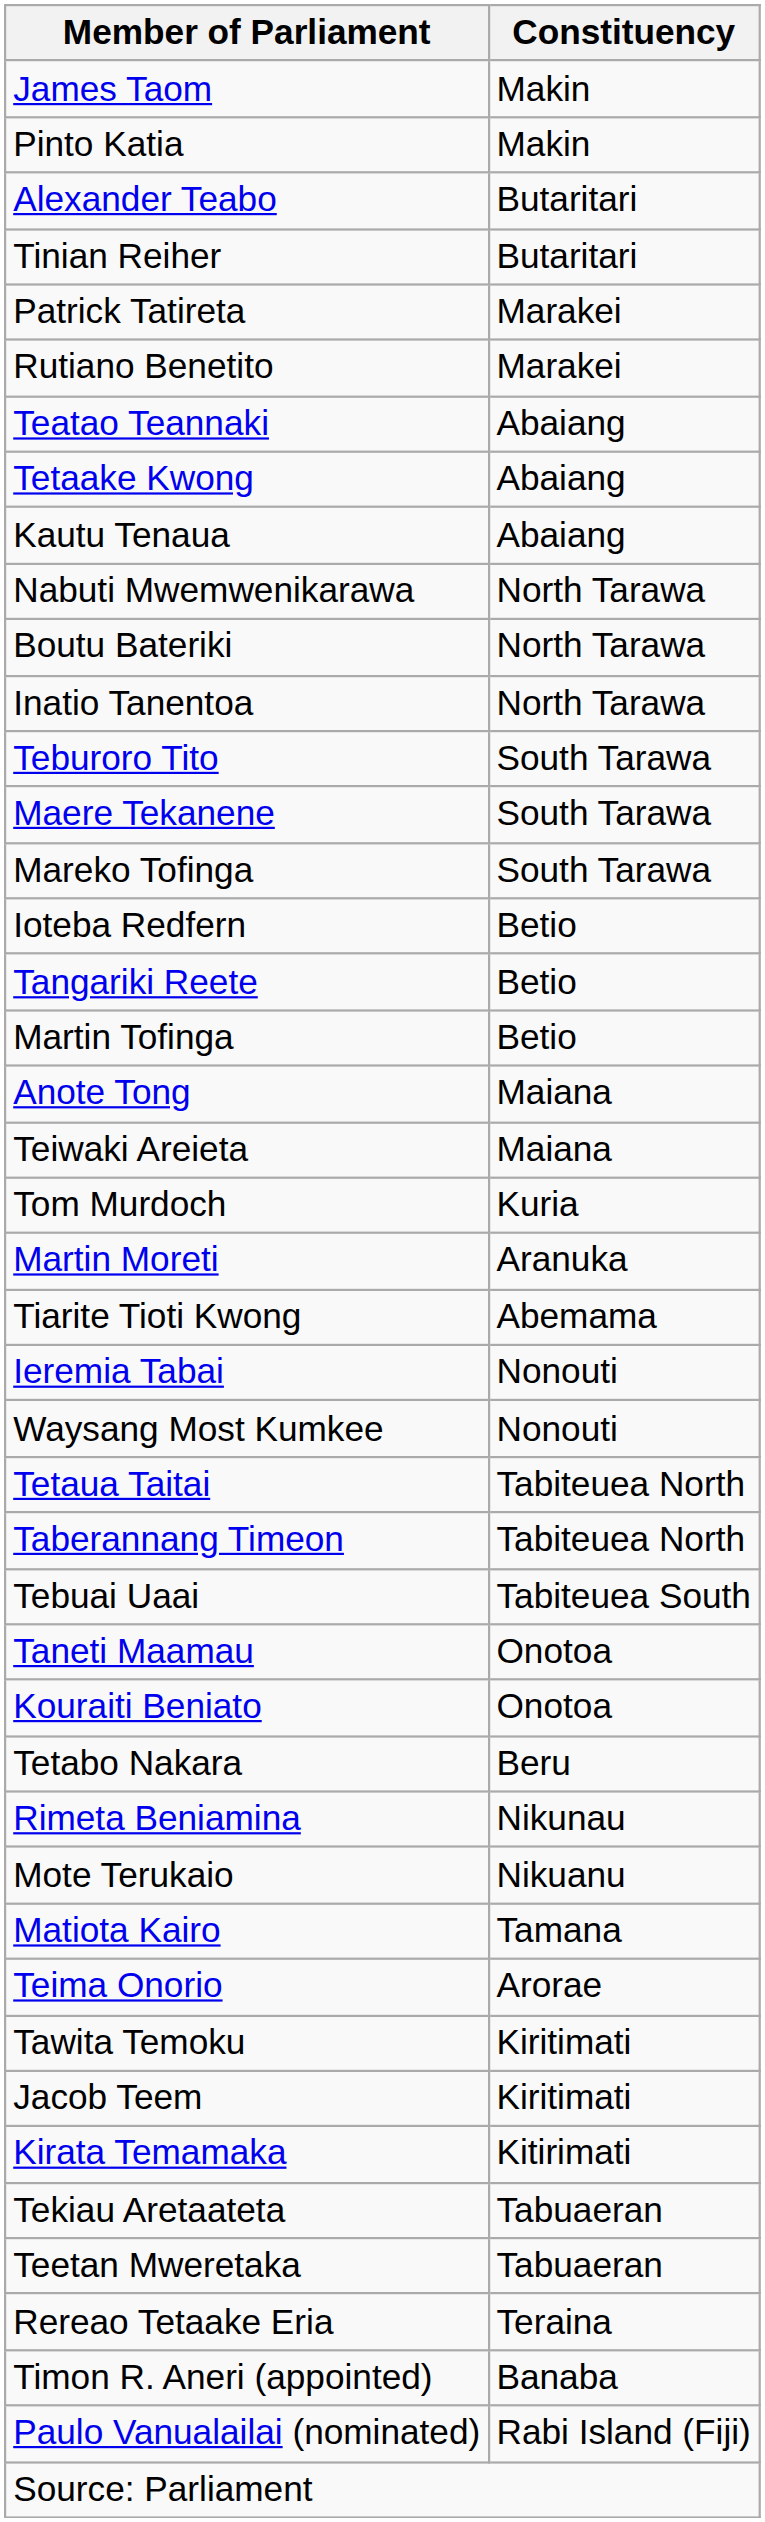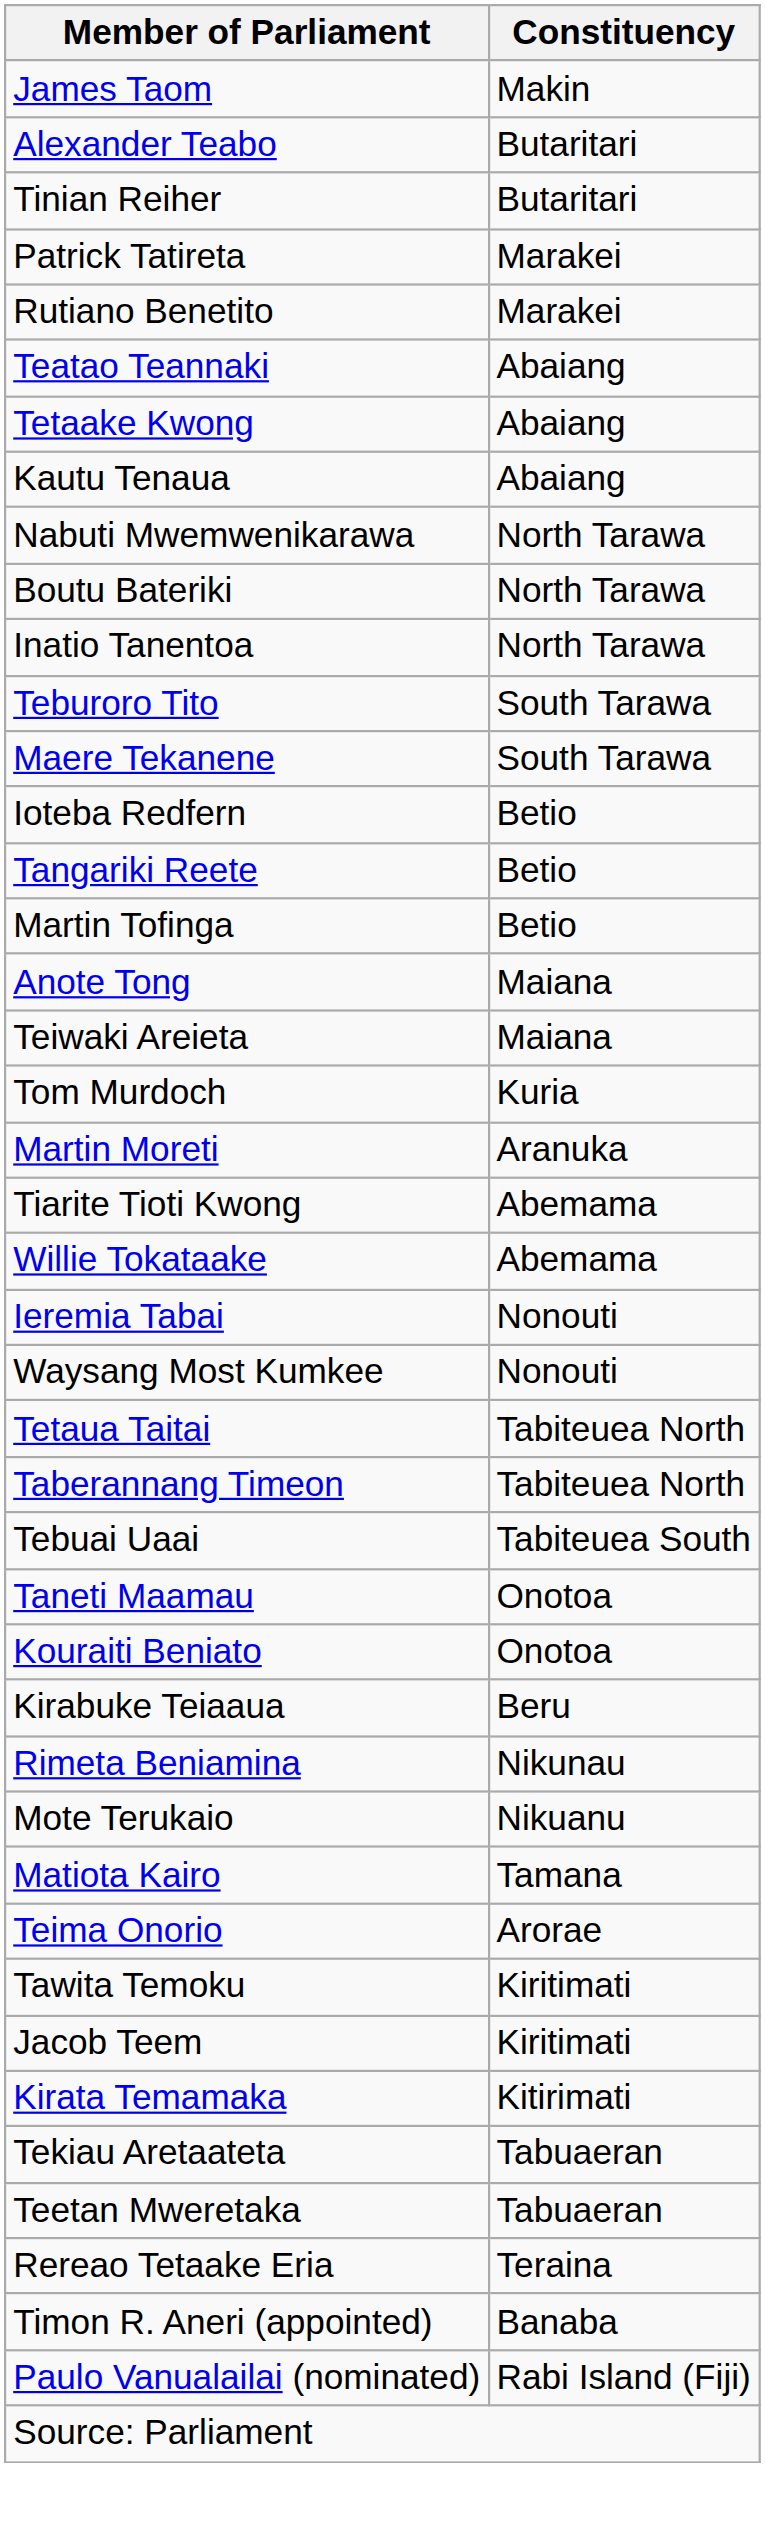 <table class="wikitable">
 <tr>
 <th>Member of Parliament</th>
 <th>Constituency</th>
 </tr>
 <tr>
 <td><a href='#'>James Taom</a></td>
-<td>Makin</td>
-</tr>
-<tr>
-<td>Pinto Katia</td>
 <td>Makin</td>
 </tr>
 <tr>
 <td><a href='#'>Alexander Teabo</a></td>
 <td>Butaritari</td>
 </tr>
 <tr>
 <td>Tinian Reiher</td>
 <td>Butaritari</td>
 </tr>
 <tr>
 <td>Patrick Tatireta</td>
 <td>Marakei</td>
 </tr>
 <tr>
 <td>Rutiano Benetito</td>
 <td>Marakei</td>
 </tr>
 <tr>
 <td><a href='#'>Teatao Teannaki</a></td>
 <td>Abaiang</td>
 </tr>
 <tr>
 <td><a href='#'>Tetaake Kwong</a></td>
 <td>Abaiang</td>
 </tr>
 <tr>
 <td>Kautu Tenaua</td>
 <td>Abaiang</td>
 </tr>
 <tr>
 <td>Nabuti Mwemwenikarawa</td>
 <td>North Tarawa</td>
 </tr>
 <tr>
 <td>Boutu Bateriki</td>
 <td>North Tarawa</td>
 </tr>
 <tr>
 <td>Inatio Tanentoa</td>
 <td>North Tarawa</td>
 </tr>
 <tr>
 <td><a href='#'>Teburoro Tito</a></td>
 <td>South Tarawa</td>
 </tr>
 <tr>
 <td><a href='#'>Maere Tekanene</a></td>
 <td>South Tarawa</td>
 </tr>
 <tr>
-<td>Mareko Tofinga</td>
-<td>South Tarawa</td>
-</tr>
-<tr>
 <td>Ioteba Redfern</td>
 <td>Betio</td>
 </tr>
 <tr>
 <td><a href='#'>Tangariki Reete</a></td>
 <td>Betio</td>
 </tr>
 <tr>
 <td>Martin Tofinga</td>
 <td>Betio</td>
 </tr>
 <tr>
 <td><a href='#'>Anote Tong</a></td>
 <td>Maiana</td>
 </tr>
 <tr>
 <td>Teiwaki Areieta</td>
 <td>Maiana</td>
 </tr>
 <tr>
 <td>Tom Murdoch</td>
 <td>Kuria</td>
 </tr>
 <tr>
 <td><a href='#'>Martin Moreti</a></td>
 <td>Aranuka</td>
 </tr>
 <tr>
 <td>Tiarite Tioti Kwong</td>
 <td>Abemama</td>
 </tr>
 <tr>
+<td><a href='#'>Willie Tokataake</a></td>
+<td>Abemama</td>
+</tr>
+<tr>
 <td><a href='#'>Ieremia Tabai</a></td>
 <td>Nonouti</td>
 </tr>
 <tr>
 <td>Waysang Most Kumkee</td>
 <td>Nonouti</td>
 </tr>
 <tr>
 <td><a href='#'>Tetaua Taitai</a></td>
 <td>Tabiteuea North</td>
 </tr>
 <tr>
 <td><a href='#'>Taberannang Timeon</a></td>
 <td>Tabiteuea North</td>
 </tr>
 <tr>
 <td>Tebuai Uaai</td>
 <td>Tabiteuea South</td>
 </tr>
 <tr>
 <td><a href='#'>Taneti Maamau</a></td>
 <td>Onotoa</td>
 </tr>
 <tr>
 <td><a href='#'>Kouraiti Beniato</a></td>
 <td>Onotoa</td>
 </tr>
 <tr>
-<td>Tetabo Nakara</td>
+<td>Kirabuke Teiaaua</td>
 <td>Beru</td>
 </tr>
 <tr>
 <td><a href='#'>Rimeta Beniamina</a></td>
 <td>Nikunau</td>
 </tr>
 <tr>
 <td>Mote Terukaio</td>
 <td>Nikuanu</td>
 </tr>
 <tr>
 <td><a href='#'>Matiota Kairo</a></td>
 <td>Tamana</td>
 </tr>
 <tr>
 <td><a href='#'>Teima Onorio</a></td>
 <td>Arorae</td>
 </tr>
 <tr>
 <td>Tawita Temoku</td>
 <td>Kiritimati</td>
 </tr>
 <tr>
 <td>Jacob Teem</td>
 <td>Kiritimati</td>
 </tr>
 <tr>
 <td><a href='#'>Kirata Temamaka</a></td>
 <td>Kitirimati</td>
 </tr>
 <tr>
 <td>Tekiau Aretaateta</td>
 <td>Tabuaeran</td>
 </tr>
 <tr>
 <td>Teetan Mweretaka</td>
 <td>Tabuaeran</td>
 </tr>
 <tr>
 <td>Rereao Tetaake Eria</td>
 <td>Teraina</td>
 </tr>
 <tr>
 <td>Timon R. Aneri (appointed)</td>
 <td>Banaba</td>
 </tr>
 <tr>
 <td><a href='#'>Paulo Vanualailai</a> (nominated)</td>
 <td>Rabi Island (Fiji)</td>
 </tr>
 <tr>
 <td colspan=2>Source: Parliament</td>
 </tr>
 </table>
